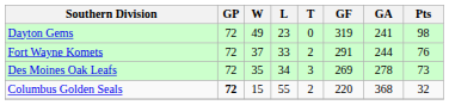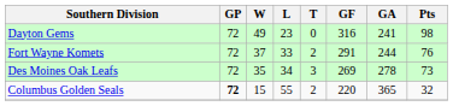 <table class="wikitable">
 <tr>
 <th width="40%">Southern Division</th>
 <th width="5%">GP</th>
 <th width="5%">W</th>
 <th width="5%">L</th>
 <th width="5%">T</th>
 <th width="7.5%">GF</th>
 <th width="7.5%">GA</th>
 <th width="7.5%">Pts</th>
 </tr>
 <tr align="center" bgcolor="#CCFFCC">
 <td align="left"><a href='#'>Dayton Gems</a></td>
 <td>72</td>
 <td>49</td>
 <td>23</td>
 <td>0</td>
-<td>319</td>
+<td>316</td>
 <td>241</td>
 <td>98</td>
 </tr>
 <tr align="center" bgcolor="#CCFFCC">
 <td align="left"><a href='#'>Fort Wayne Komets</a></td>
 <td>72</td>
 <td>37</td>
 <td>33</td>
 <td>2</td>
 <td>291</td>
 <td>244</td>
 <td>76</td>
 </tr>
 <tr align="center" bgcolor="#CCFFCC">
 <td align="left"><a href='#'>Des Moines Oak Leafs</a></td>
 <td>72</td>
 <td>35</td>
 <td>34</td>
 <td>3</td>
 <td>269</td>
 <td>278</td>
 <td>73</td>
 </tr>
 <tr align="center">
 <td align="left"><a href='#'>Columbus Golden Seals</a></td>
 <td><strong>72</strong></td>
 <td>15</td>
 <td>55</td>
 <td>2</td>
 <td>220</td>
-<td>368</td>
+<td>365</td>
 <td>32</td>
 </tr>
 <tr align="center">
 </tr>
 </table>
